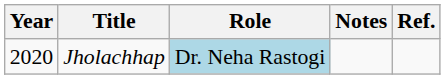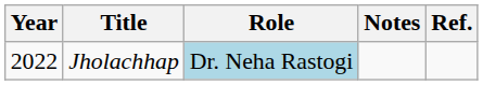 <table class="wikitable sortable">
 <tr>
 <th>Year</th>
 <th>Title</th>
 <th>Role</th>
 <th>Notes</th>
 <th>Ref.</th>
 </tr>
 <tr>
-<td>2020</td>
+<td>2022</td>
 <td><em>Jholachhap</em></td>
 <td style="background: lightblue;">Dr. Neha Rastogi</td>
 <td></td>
 <td></td>
 </tr>
 </table>
